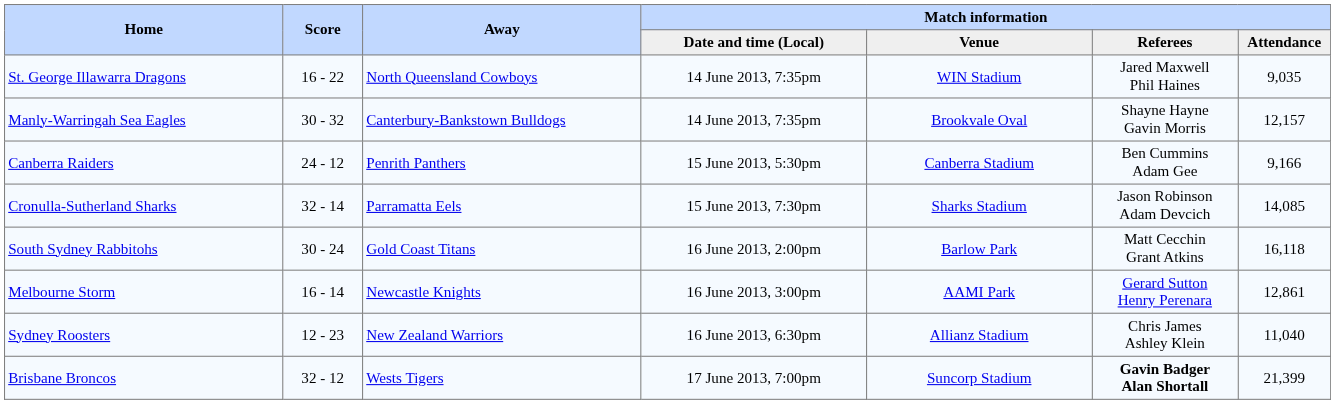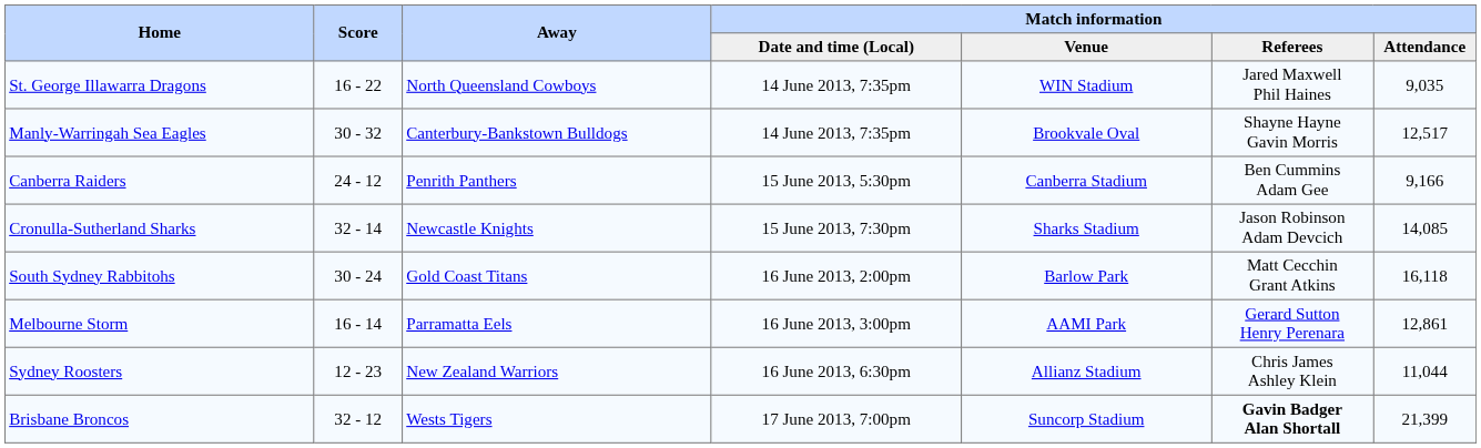 <table border="1" cellpadding="3" cellspacing="0" style="border-collapse:collapse; font-size:90%; width:100%;">
 <tr style="background:#c1d8ff;">
 <th rowspan="2" style="width:21%;">Home</th>
 <th rowspan="2" style="width:6%;">Score</th>
 <th rowspan="2" style="width:21%;">Away</th>
 <th colspan=6>Match information</th>
 </tr>
 <tr style="background:#efefef;">
 <th width=17%>Date and time (Local)</th>
 <th width=17%>Venue</th>
 <th width=11%>Referees</th>
 <th width=7%>Attendance</th>
 </tr>
 <tr style="text-align:center; background:#f5faff;">
 <td align=left> <a href='#'>St. George Illawarra Dragons</a></td>
 <td>16 - 22</td>
 <td align=left> <a href='#'>North Queensland Cowboys</a></td>
 <td>14 June 2013, 7:35pm</td>
 <td><a href='#'>WIN Stadium</a></td>
 <td>Jared Maxwell<br>Phil Haines</td>
 <td>9,035</td>
 </tr>
 <tr style="text-align:center; background:#f5faff;">
 <td align=left> <a href='#'>Manly-Warringah Sea Eagles</a></td>
 <td>30 - 32</td>
 <td align=left> <a href='#'>Canterbury-Bankstown Bulldogs</a></td>
 <td>14 June 2013, 7:35pm</td>
 <td><a href='#'>Brookvale Oval</a></td>
 <td>Shayne Hayne<br>Gavin Morris</td>
-<td>12,157</td>
+<td>12,517</td>
 </tr>
 <tr style="text-align:center; background:#f5faff;">
 <td align=left> <a href='#'>Canberra Raiders</a></td>
 <td>24 - 12</td>
 <td align=left> <a href='#'>Penrith Panthers</a></td>
 <td>15 June 2013, 5:30pm</td>
 <td><a href='#'>Canberra Stadium</a></td>
 <td>Ben Cummins<br>Adam Gee</td>
 <td>9,166</td>
 </tr>
 <tr style="text-align:center; background:#f5faff;">
 <td align=left> <a href='#'>Cronulla-Sutherland Sharks</a></td>
 <td>32 - 14</td>
-<td align=left> <a href='#'>Parramatta Eels</a></td>
+<td align=left> <a href='#'>Newcastle Knights</a></td>
 <td>15 June 2013, 7:30pm</td>
 <td><a href='#'>Sharks Stadium</a></td>
 <td>Jason Robinson<br>Adam Devcich</td>
 <td>14,085</td>
 </tr>
 <tr style="text-align:center; background:#f5faff;">
 <td align=left> <a href='#'>South Sydney Rabbitohs</a></td>
 <td>30 - 24</td>
 <td align=left> <a href='#'>Gold Coast Titans</a></td>
 <td>16 June 2013, 2:00pm</td>
 <td><a href='#'>Barlow Park</a></td>
 <td>Matt Cecchin<br>Grant Atkins</td>
 <td>16,118</td>
 </tr>
 <tr style="text-align:center; background:#f5faff;">
 <td align=left> <a href='#'>Melbourne Storm</a></td>
 <td>16 - 14</td>
-<td align=left> <a href='#'>Newcastle Knights</a></td>
+<td align=left> <a href='#'>Parramatta Eels</a></td>
 <td>16 June 2013, 3:00pm</td>
 <td><a href='#'>AAMI Park</a></td>
 <td><a href='#'>Gerard Sutton</a><br><a href='#'>Henry Perenara</a></td>
 <td>12,861</td>
 </tr>
 <tr style="text-align:center; background:#f5faff;">
 <td align=left> <a href='#'>Sydney Roosters</a></td>
 <td>12 - 23</td>
 <td align=left> <a href='#'>New Zealand Warriors</a></td>
 <td>16 June 2013, 6:30pm</td>
 <td><a href='#'>Allianz Stadium</a></td>
 <td>Chris James<br>Ashley Klein</td>
-<td>11,040</td>
+<td>11,044</td>
 </tr>
 <tr style="text-align:center; background:#f5faff;">
 <td align=left> <a href='#'>Brisbane Broncos</a></td>
 <td>32 - 12</td>
 <td align=left> <a href='#'>Wests Tigers</a></td>
 <td>17 June 2013, 7:00pm</td>
 <td><a href='#'>Suncorp Stadium</a></td>
 <td><strong>Gavin Badger<br>Alan Shortall</strong></td>
 <td>21,399</td>
 </tr>
 </table>
